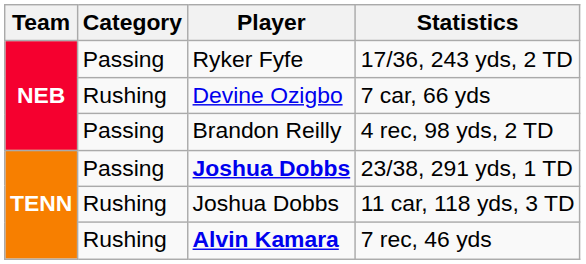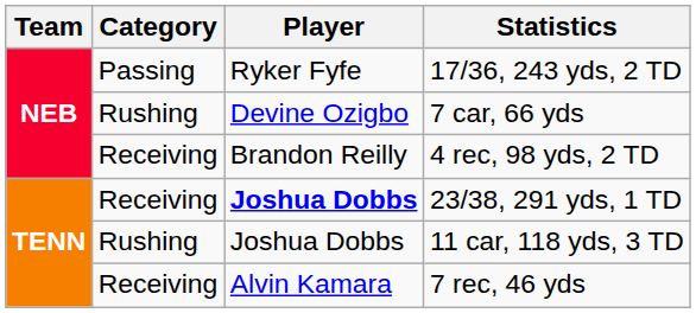 <table class="wikitable">
 <tr>
 <th>Team</th>
 <th>Category</th>
 <th>Player</th>
 <th>Statistics</th>
 </tr>
 <tr>
 <td rowspan=3 style="background:#f5002f; color:#ffffff; text-align:center;"><strong>NEB</strong></td>
 <td>Passing</td>
 <td>Ryker Fyfe</td>
 <td>17/36, 243 yds, 2 TD</td>
 </tr>
 <tr>
 <td>Rushing</td>
 <td><a href='#'>Devine Ozigbo</a></td>
 <td>7 car, 66 yds</td>
 </tr>
 <tr>
-<td>Passing</td>
+<td>Receiving</td>
 <td>Brandon Reilly</td>
 <td>4 rec, 98 yds, 2 TD</td>
 </tr>
 <tr>
 <td rowspan=3 style="background:#f77f00; color:#ffffff; text-align:center;"><strong>TENN</strong></td>
-<td>Passing</td>
+<td>Receiving</td>
 <td><strong><a href='#'>Joshua Dobbs</a></strong></td>
 <td>23/38, 291 yds, 1 TD</td>
 </tr>
 <tr>
 <td>Rushing</td>
 <td>Joshua Dobbs</td>
 <td>11 car, 118 yds, 3 TD</td>
 </tr>
 <tr>
-<td>Rushing</td>
-<td><strong><a href='#'>Alvin Kamara</a></strong></td>
+<td>Receiving</td>
+<td><a href='#'>Alvin Kamara</a></td>
 <td>7 rec, 46 yds</td>
 </tr>
 </table>
